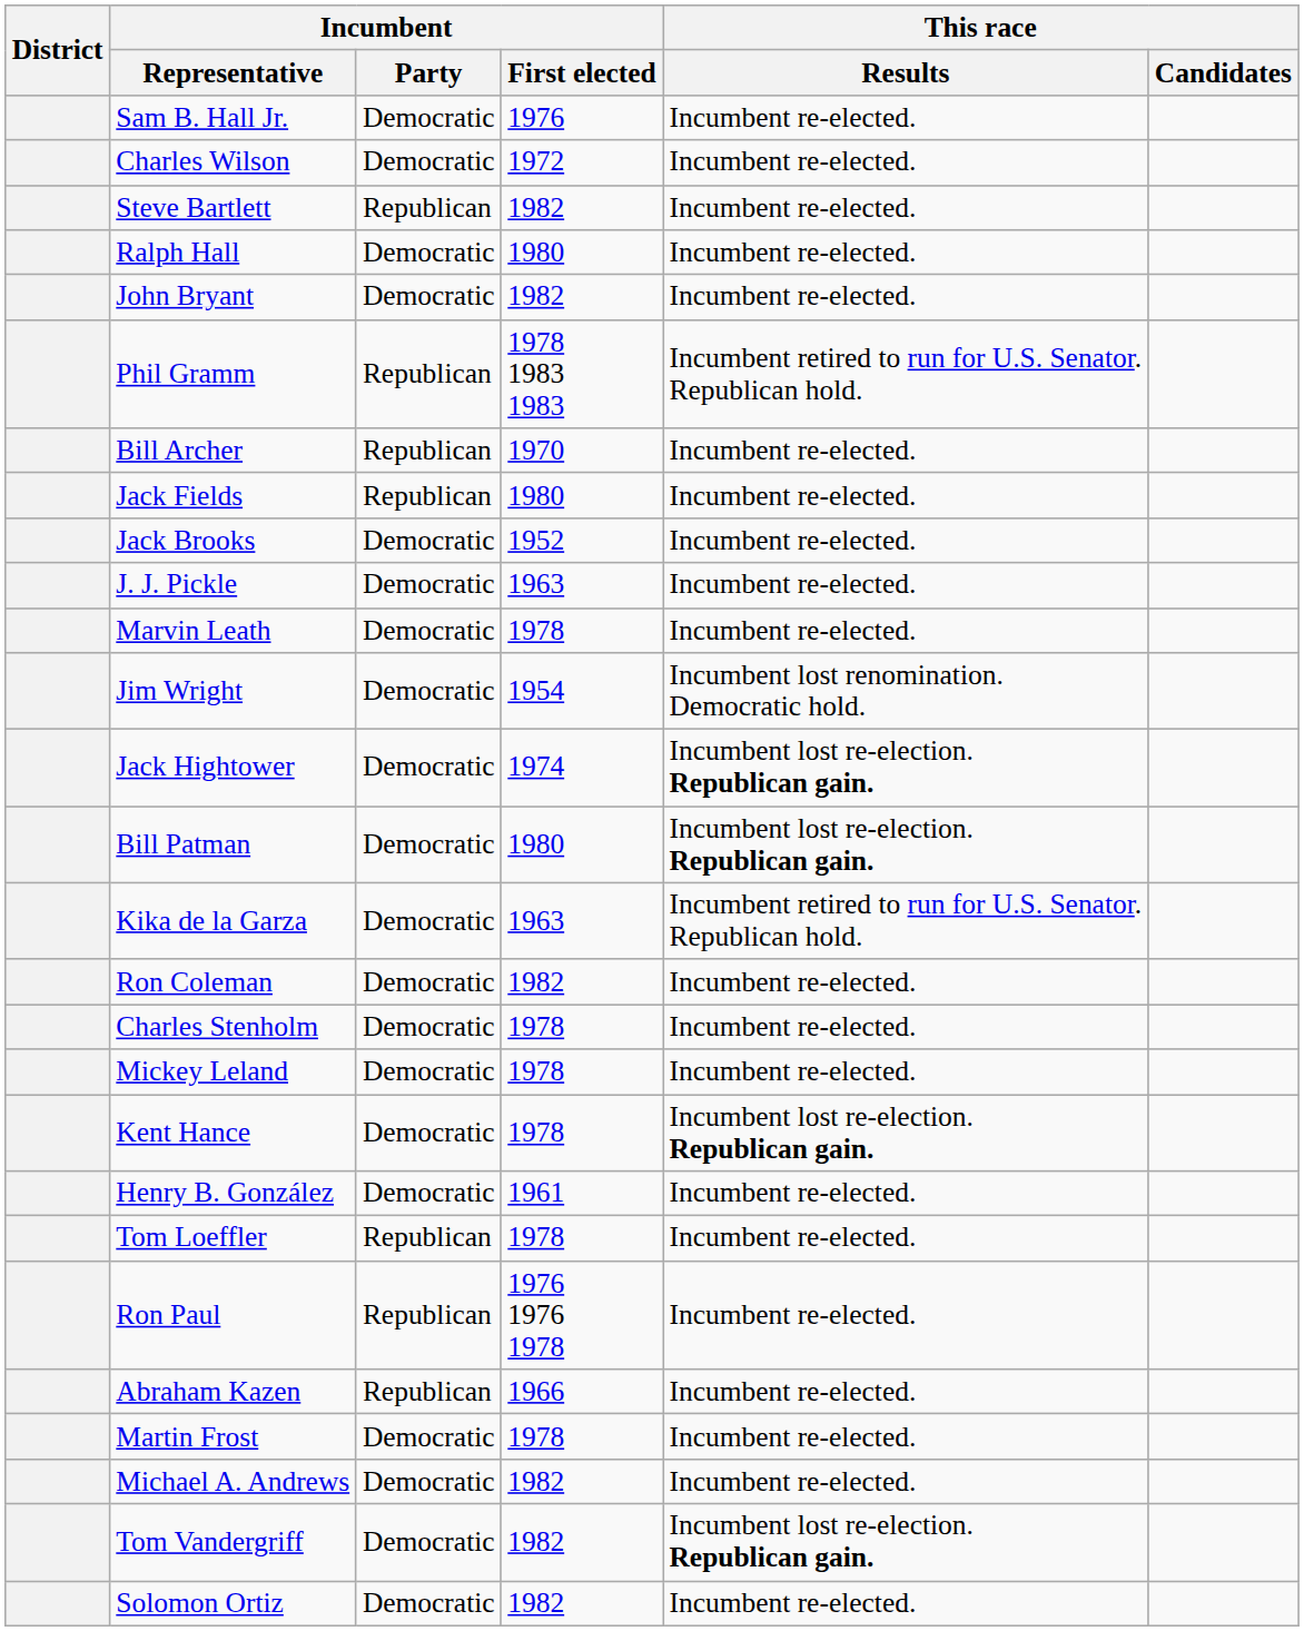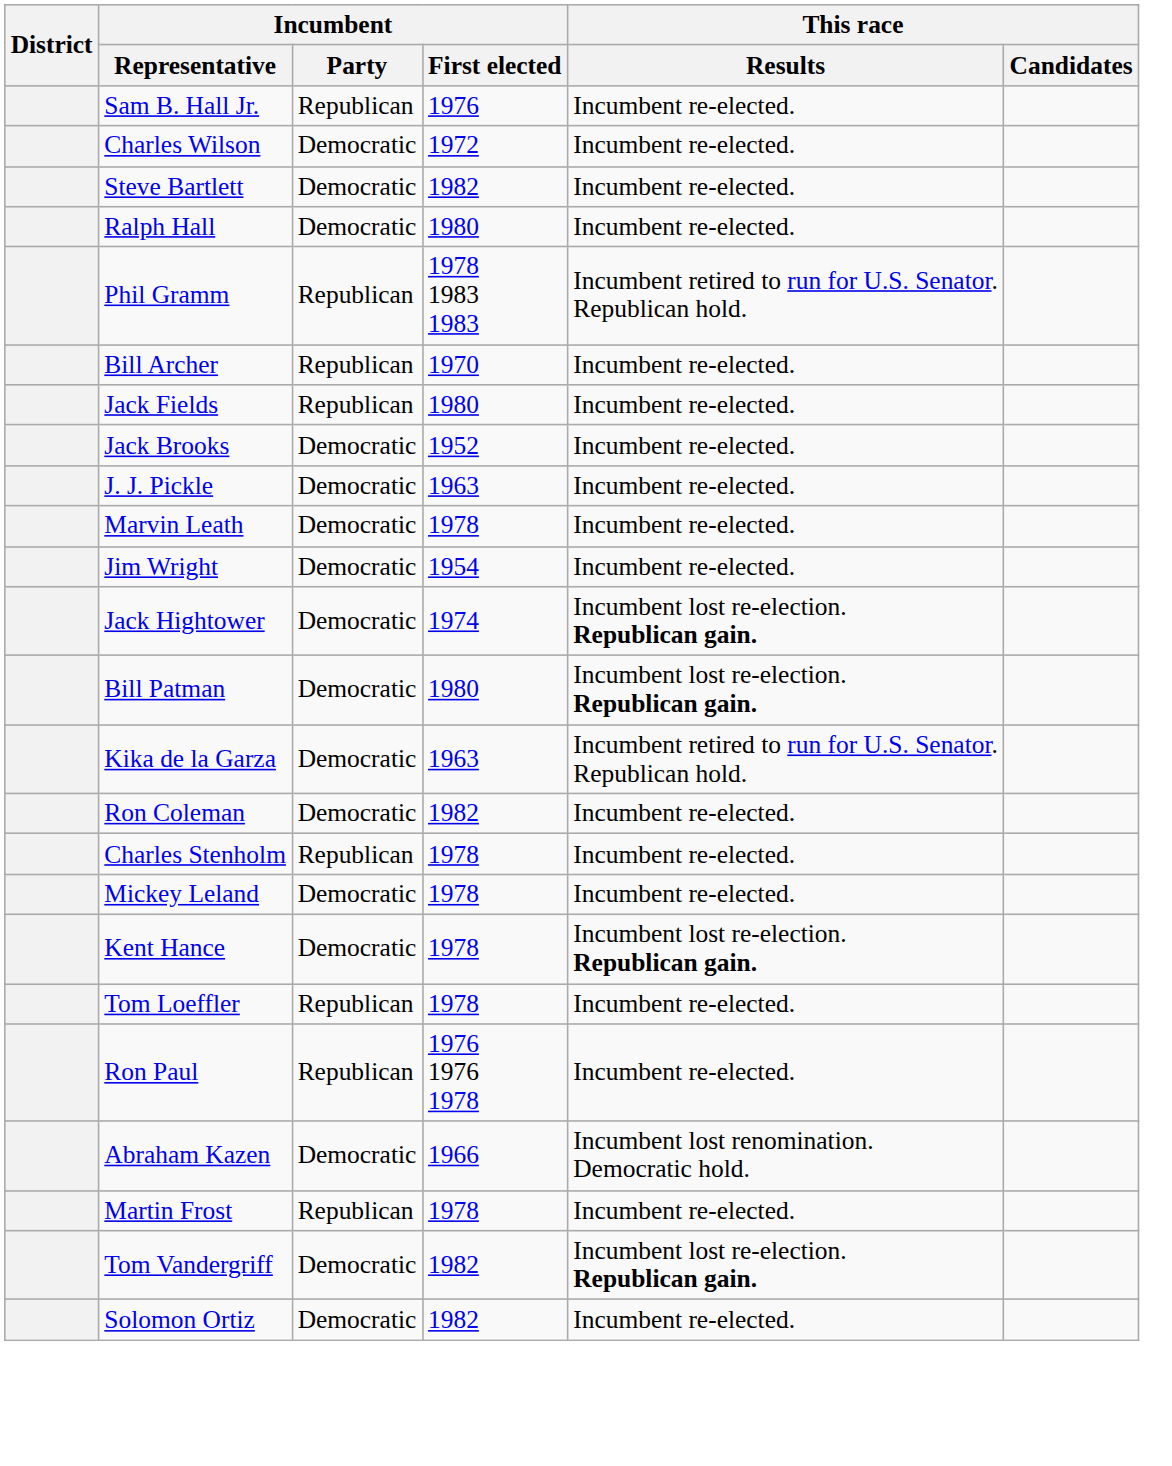 <table class=wikitable>
 <tr>
 <th rowspan=2>District</th>
 <th colspan=3>Incumbent</th>
 <th colspan=2>This race</th>
 </tr>
 <tr>
 <th>Representative</th>
 <th>Party</th>
 <th>First elected</th>
 <th>Results</th>
 <th>Candidates</th>
 </tr>
 <tr>
 <th></th>
 <td><a href='#'>Sam B. Hall Jr.</a></td>
-<td>Democratic</td>
+<td>Republican</td>
 <td><a href='#'>1976</a></td>
 <td>Incumbent re-elected.</td>
 <td nowrap></td>
 </tr>
 <tr>
 <th></th>
 <td><a href='#'>Charles Wilson</a></td>
 <td>Democratic</td>
 <td><a href='#'>1972</a></td>
 <td>Incumbent re-elected.</td>
 <td nowrap></td>
 </tr>
 <tr>
 <th></th>
 <td><a href='#'>Steve Bartlett</a></td>
-<td>Republican</td>
+<td>Democratic</td>
 <td><a href='#'>1982</a></td>
 <td>Incumbent re-elected.</td>
 <td nowrap></td>
 </tr>
 <tr>
 <th></th>
 <td><a href='#'>Ralph Hall</a></td>
 <td>Democratic</td>
 <td><a href='#'>1980</a></td>
-<td>Incumbent re-elected.</td>
-<td nowrap></td>
-</tr>
-<tr>
-<th></th>
-<td><a href='#'>John Bryant</a></td>
-<td>Democratic</td>
-<td><a href='#'>1982</a></td>
 <td>Incumbent re-elected.</td>
 <td nowrap></td>
 </tr>
 <tr>
 <th></th>
 <td><a href='#'>Phil Gramm</a></td>
 <td>Republican</td>
 <td><a href='#'>1978</a><br>1983 <br><a href='#'>1983 </a></td>
 <td>Incumbent retired to <a href='#'>run for U.S. Senator</a>.<br>Republican hold.</td>
 <td nowrap></td>
 </tr>
 <tr>
 <th></th>
 <td><a href='#'>Bill Archer</a></td>
 <td>Republican</td>
 <td><a href='#'>1970</a></td>
 <td>Incumbent re-elected.</td>
 <td nowrap></td>
 </tr>
 <tr>
 <th></th>
 <td><a href='#'>Jack Fields</a></td>
 <td>Republican</td>
 <td><a href='#'>1980</a></td>
 <td>Incumbent re-elected.</td>
 <td nowrap></td>
 </tr>
 <tr>
 <th></th>
 <td><a href='#'>Jack Brooks</a></td>
 <td>Democratic</td>
 <td><a href='#'>1952</a></td>
 <td>Incumbent re-elected.</td>
 <td nowrap></td>
 </tr>
 <tr>
 <th></th>
 <td><a href='#'>J. J. Pickle</a></td>
 <td>Democratic</td>
 <td><a href='#'>1963</a></td>
 <td>Incumbent re-elected.</td>
 <td nowrap></td>
 </tr>
 <tr>
 <th></th>
 <td><a href='#'>Marvin Leath</a></td>
 <td>Democratic</td>
 <td><a href='#'>1978</a></td>
 <td>Incumbent re-elected.</td>
 <td nowrap></td>
 </tr>
 <tr>
 <th></th>
 <td><a href='#'>Jim Wright</a></td>
 <td>Democratic</td>
 <td><a href='#'>1954</a></td>
-<td>Incumbent lost renomination.<br>Democratic hold.</td>
+<td>Incumbent re-elected.</td>
 <td nowrap></td>
 </tr>
 <tr>
 <th></th>
 <td><a href='#'>Jack Hightower</a></td>
 <td>Democratic</td>
 <td><a href='#'>1974</a></td>
 <td>Incumbent lost re-election.<br><strong>Republican gain.</strong></td>
 <td nowrap></td>
 </tr>
 <tr>
 <th></th>
 <td><a href='#'>Bill Patman</a></td>
 <td>Democratic</td>
 <td><a href='#'>1980</a></td>
 <td>Incumbent lost re-election.<br><strong>Republican gain.</strong></td>
 <td nowrap></td>
 </tr>
 <tr>
 <th></th>
 <td><a href='#'>Kika de la Garza</a></td>
 <td>Democratic</td>
 <td><a href='#'>1963</a></td>
 <td>Incumbent retired to <a href='#'>run for U.S. Senator</a>.<br>Republican hold.</td>
 <td nowrap></td>
 </tr>
 <tr>
 <th></th>
 <td><a href='#'>Ron Coleman</a></td>
 <td>Democratic</td>
 <td><a href='#'>1982</a></td>
 <td>Incumbent re-elected.</td>
 <td nowrap></td>
 </tr>
 <tr>
 <th></th>
 <td><a href='#'>Charles Stenholm</a></td>
-<td>Democratic</td>
+<td>Republican</td>
 <td><a href='#'>1978</a></td>
 <td>Incumbent re-elected.</td>
 <td nowrap></td>
 </tr>
 <tr>
 <th></th>
 <td><a href='#'>Mickey Leland</a></td>
 <td>Democratic</td>
 <td><a href='#'>1978</a></td>
 <td>Incumbent re-elected.</td>
 <td nowrap></td>
 </tr>
 <tr>
 <th></th>
 <td><a href='#'>Kent Hance</a></td>
 <td>Democratic</td>
 <td><a href='#'>1978</a></td>
 <td>Incumbent lost re-election.<br><strong>Republican gain.</strong></td>
 <td nowrap></td>
 </tr>
 <tr>
 <th></th>
-<td><a href='#'>Henry B. González</a></td>
-<td>Democratic</td>
-<td><a href='#'>1961</a></td>
-<td>Incumbent re-elected.</td>
-<td nowrap></td>
-</tr>
-<tr>
-<th></th>
 <td><a href='#'>Tom Loeffler</a></td>
 <td>Republican</td>
 <td><a href='#'>1978</a></td>
 <td>Incumbent re-elected.</td>
 <td nowrap></td>
 </tr>
 <tr>
 <th></th>
 <td><a href='#'>Ron Paul</a></td>
 <td>Republican</td>
 <td><a href='#'>1976 </a><br>1976 <br><a href='#'>1978</a></td>
 <td>Incumbent re-elected.</td>
 <td nowrap></td>
 </tr>
 <tr>
 <th></th>
 <td><a href='#'>Abraham Kazen</a></td>
-<td>Republican</td>
+<td>Democratic</td>
 <td><a href='#'>1966</a></td>
-<td>Incumbent re-elected.</td>
+<td>Incumbent lost renomination.<br>Democratic hold.</td>
 <td nowrap></td>
 </tr>
 <tr>
 <th></th>
 <td><a href='#'>Martin Frost</a></td>
-<td>Democratic</td>
+<td>Republican</td>
 <td><a href='#'>1978</a></td>
-<td>Incumbent re-elected.</td>
-<td nowrap></td>
-</tr>
-<tr>
-<th></th>
-<td><a href='#'>Michael A. Andrews</a></td>
-<td>Democratic</td>
-<td><a href='#'>1982</a></td>
 <td>Incumbent re-elected.</td>
 <td nowrap></td>
 </tr>
 <tr>
 <th></th>
 <td><a href='#'>Tom Vandergriff</a></td>
 <td>Democratic</td>
 <td><a href='#'>1982</a></td>
 <td>Incumbent lost re-election.<br><strong>Republican gain.</strong></td>
 <td nowrap></td>
 </tr>
 <tr>
 <th></th>
 <td><a href='#'>Solomon Ortiz</a></td>
 <td>Democratic</td>
 <td><a href='#'>1982</a></td>
 <td>Incumbent re-elected.</td>
 <td nowrap></td>
 </tr>
 </table>
